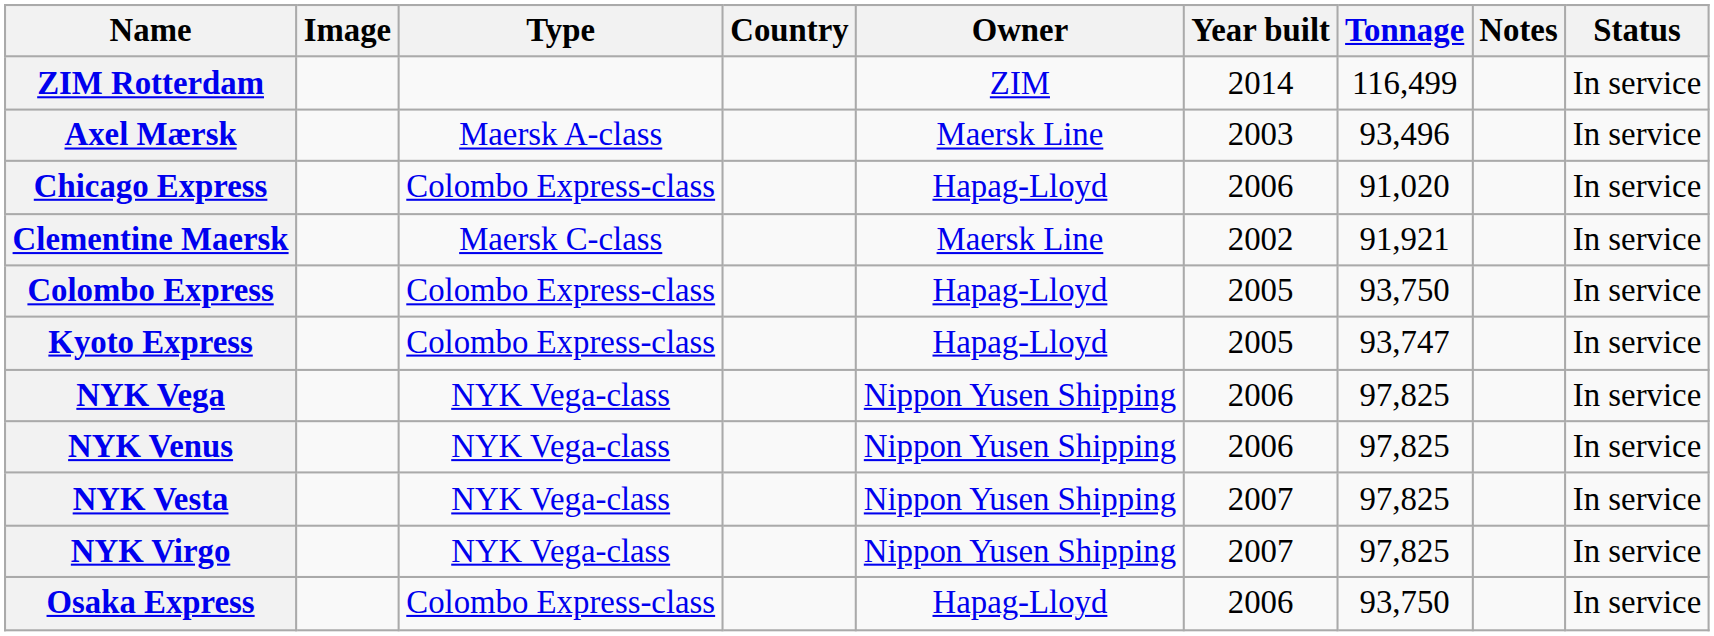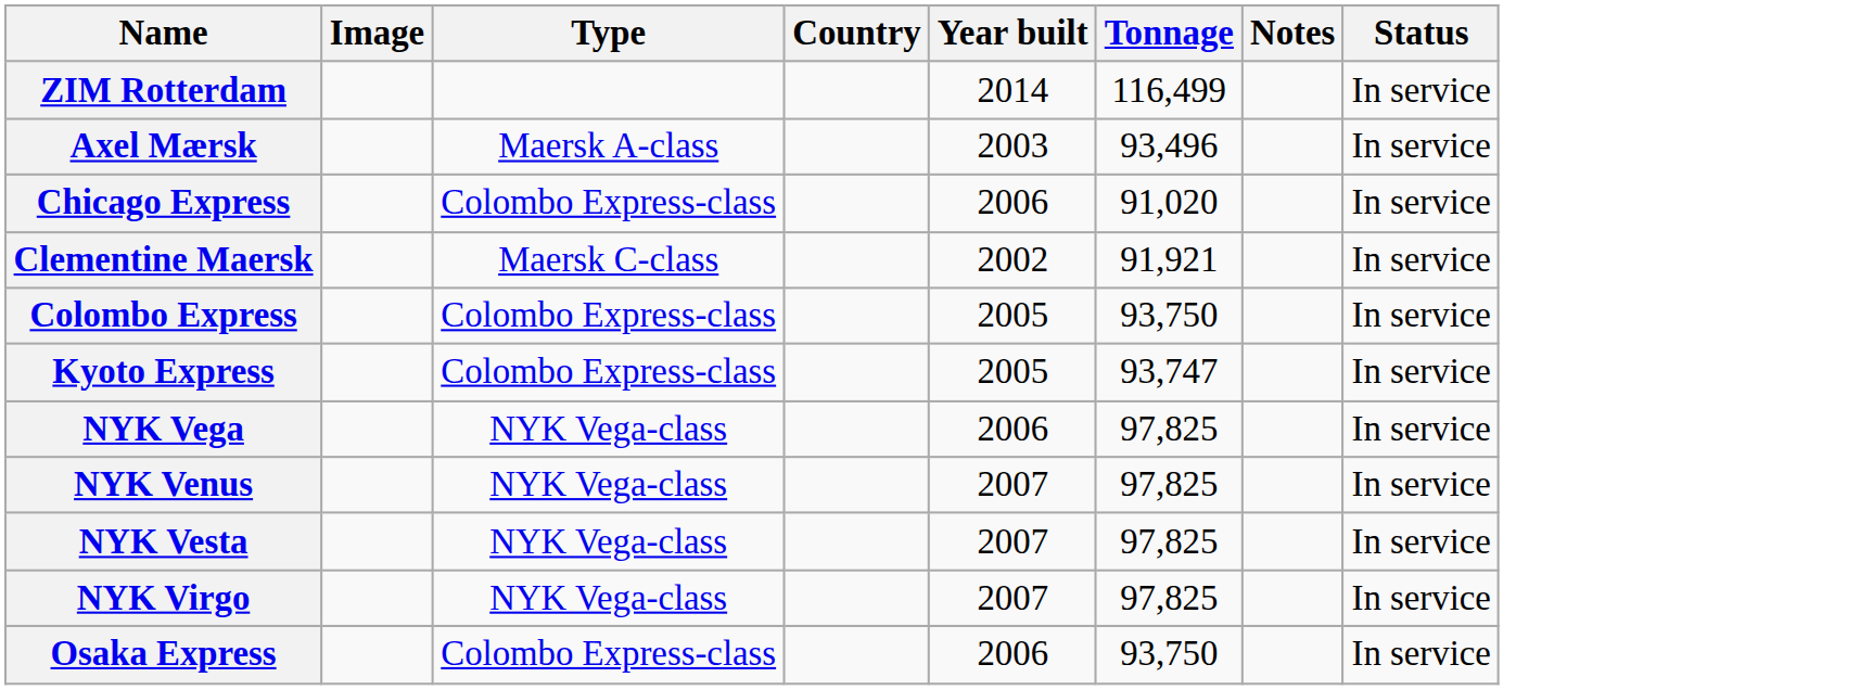 <table class="wikitable sortable" style="text-align:center">
 <tr>
 <th>Name</th>
 <th>Image</th>
 <th>Type</th>
 <th>Country</th>
-<th>Owner</th>
 <th>Year built</th>
 <th><a href='#'>Tonnage</a></th>
 <th>Notes</th>
 <th>Status</th>
 </tr>
 <tr>
 <th><a href='#'>ZIM Rotterdam</a></th>
 <td></td>
 <td></td>
 <td></td>
-<td><a href='#'>ZIM</a></td>
 <td>2014</td>
 <td>116,499</td>
 <td></td>
 <td>In service</td>
 </tr>
 <tr>
 <th><a href='#'>Axel Mærsk</a></th>
 <td></td>
 <td><a href='#'>Maersk A-class</a></td>
 <td></td>
-<td><a href='#'>Maersk Line</a></td>
 <td>2003</td>
 <td>93,496</td>
 <td></td>
 <td>In service</td>
 </tr>
 <tr>
 <th><a href='#'>Chicago Express</a></th>
 <td></td>
 <td><a href='#'>Colombo Express-class</a></td>
 <td></td>
-<td><a href='#'>Hapag-Lloyd</a></td>
 <td>2006</td>
 <td>91,020</td>
 <td></td>
 <td>In service</td>
 </tr>
 <tr>
 <th><a href='#'>Clementine Maersk</a></th>
 <td></td>
 <td><a href='#'>Maersk C-class</a></td>
 <td></td>
-<td><a href='#'>Maersk Line</a></td>
 <td>2002</td>
 <td>91,921</td>
 <td></td>
 <td>In service</td>
 </tr>
 <tr>
 <th><a href='#'>Colombo Express</a></th>
 <td></td>
 <td><a href='#'>Colombo Express-class</a></td>
 <td></td>
-<td><a href='#'>Hapag-Lloyd</a></td>
 <td>2005</td>
 <td>93,750</td>
 <td></td>
 <td>In service</td>
 </tr>
 <tr>
 <th><a href='#'>Kyoto Express</a></th>
 <td></td>
 <td><a href='#'>Colombo Express-class</a></td>
 <td></td>
-<td><a href='#'>Hapag-Lloyd</a></td>
 <td>2005</td>
 <td>93,747</td>
 <td></td>
 <td>In service</td>
 </tr>
 <tr>
 <th><a href='#'>NYK Vega</a></th>
 <td></td>
 <td><a href='#'>NYK Vega-class</a></td>
 <td></td>
-<td><a href='#'>Nippon Yusen Shipping</a></td>
 <td>2006</td>
 <td>97,825</td>
 <td></td>
 <td>In service</td>
 </tr>
 <tr>
 <th><a href='#'>NYK Venus</a></th>
 <td></td>
 <td><a href='#'>NYK Vega-class</a></td>
 <td></td>
-<td><a href='#'>Nippon Yusen Shipping</a></td>
-<td>2006</td>
+<td>2007</td>
 <td>97,825</td>
 <td></td>
 <td>In service</td>
 </tr>
 <tr>
 <th><a href='#'>NYK Vesta</a></th>
 <td></td>
 <td><a href='#'>NYK Vega-class</a></td>
 <td></td>
-<td><a href='#'>Nippon Yusen Shipping</a></td>
 <td>2007</td>
 <td>97,825</td>
 <td></td>
 <td>In service</td>
 </tr>
 <tr>
 <th><a href='#'>NYK Virgo</a></th>
 <td></td>
 <td><a href='#'>NYK Vega-class</a></td>
 <td></td>
-<td><a href='#'>Nippon Yusen Shipping</a></td>
 <td>2007</td>
 <td>97,825</td>
 <td></td>
 <td>In service</td>
 </tr>
 <tr>
 <th><a href='#'>Osaka Express</a></th>
 <td></td>
 <td><a href='#'>Colombo Express-class</a></td>
 <td></td>
-<td><a href='#'>Hapag-Lloyd</a></td>
 <td>2006</td>
 <td>93,750</td>
 <td></td>
 <td>In service</td>
 </tr>
 </table>
